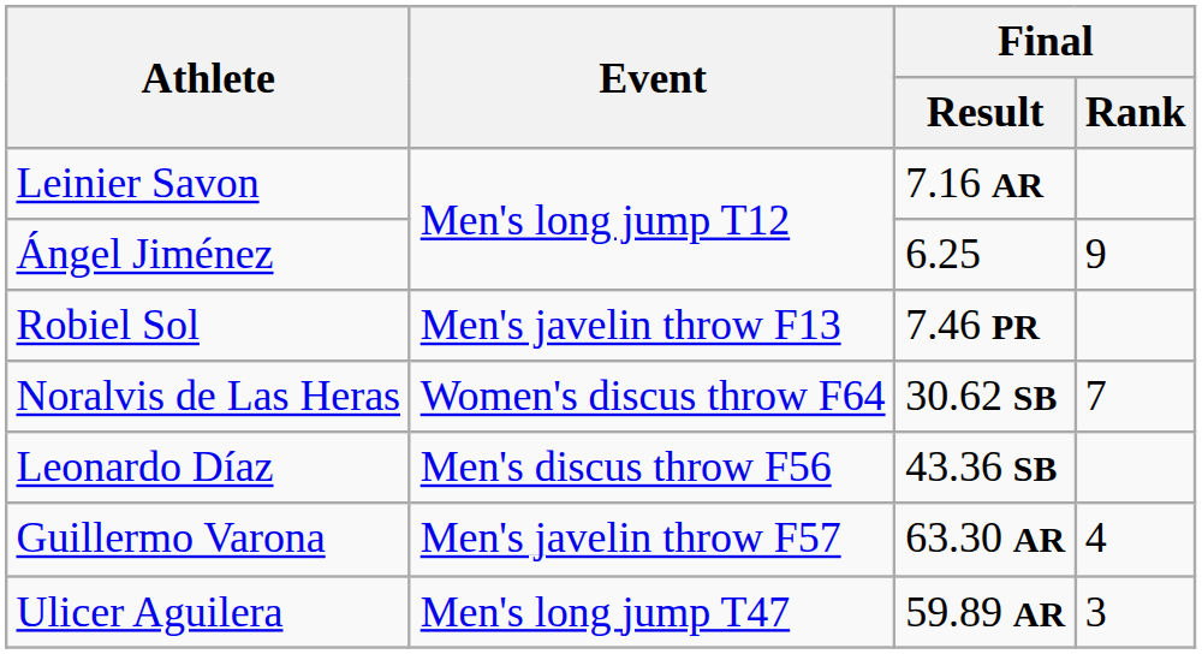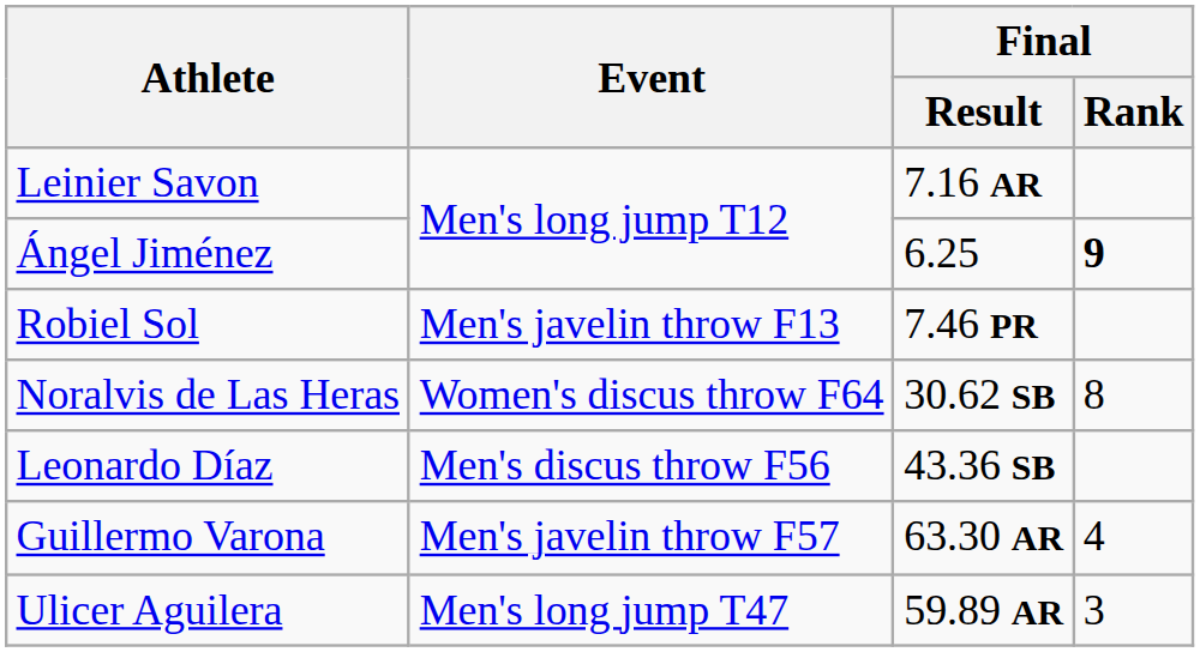 <table class="wikitable" style="font-size:95%">
 <tr>
 <th rowspan="2">Athlete</th>
 <th rowspan="2">Event</th>
 <th colspan="2">Final</th>
 </tr>
 <tr>
 <th>Result</th>
 <th>Rank</th>
 </tr>
 <tr>
 <td><a href='#'>Leinier Savon</a></td>
 <td rowspan="2"><a href='#'>Men's long jump T12</a></td>
 <td>7.16 <strong><small>AR</small></strong></td>
 <td></td>
 </tr>
 <tr>
 <td><a href='#'>Ángel Jiménez</a></td>
 <td>6.25</td>
-<td>9</td>
+<td><strong>9</strong></td>
 </tr>
 <tr>
 <td><a href='#'>Robiel Sol</a></td>
 <td><a href='#'>Men's javelin throw F13</a></td>
 <td>7.46 <strong><small>PR</small></strong></td>
 <td></td>
 </tr>
 <tr>
 <td><a href='#'>Noralvis de Las Heras</a></td>
 <td><a href='#'>Women's discus throw F64</a></td>
 <td>30.62 <strong><small>SB</small></strong></td>
-<td>7</td>
+<td>8</td>
 </tr>
 <tr>
 <td><a href='#'>Leonardo Díaz</a></td>
 <td><a href='#'>Men's discus throw F56</a></td>
 <td>43.36 <strong><small>SB</small></strong></td>
 <td></td>
 </tr>
 <tr>
 <td><a href='#'>Guillermo Varona</a></td>
 <td><a href='#'>Men's javelin throw F57</a></td>
 <td>63.30 <strong><small>AR</small></strong></td>
 <td>4</td>
 </tr>
 <tr>
 <td><a href='#'>Ulicer Aguilera</a></td>
 <td><a href='#'>Men's long jump T47</a></td>
 <td>59.89 <strong><small>AR</small></strong></td>
 <td>3</td>
 </tr>
 </table>
